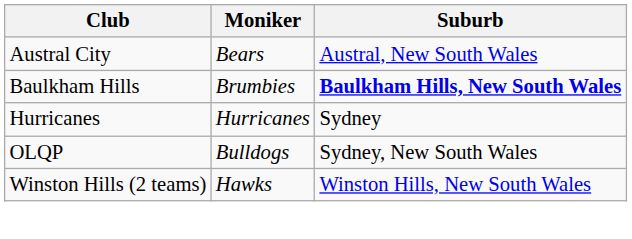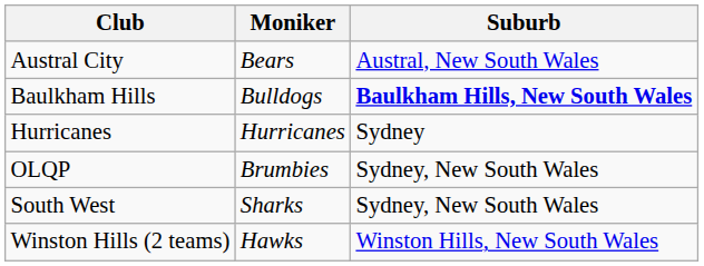 <table class="wikitable">
 <tr>
 <th>Club</th>
 <th>Moniker</th>
 <th>Suburb</th>
 </tr>
 <tr>
 <td> Austral City</td>
 <td><em>Bears</em></td>
 <td><a href='#'>Austral, New South Wales</a></td>
 </tr>
 <tr>
 <td> Baulkham Hills</td>
-<td><em>Brumbies</em></td>
+<td><em>Bulldogs</em></td>
 <td><strong><a href='#'>Baulkham Hills, New South Wales</a></strong></td>
 </tr>
 <tr>
 <td> Hurricanes</td>
 <td><em>Hurricanes</em></td>
 <td>Sydney</td>
 </tr>
 <tr>
 <td> OLQP</td>
-<td><em>Bulldogs</em></td>
+<td><em>Brumbies</em></td>
+<td>Sydney, New South Wales</td>
+</tr>
+<tr>
+<td> South West</td>
+<td><em>Sharks</em></td>
 <td>Sydney, New South Wales</td>
 </tr>
 <tr>
 <td> Winston Hills (2 teams)</td>
 <td><em>Hawks</em></td>
 <td><a href='#'>Winston Hills, New South Wales</a></td>
 </tr>
 </table>
